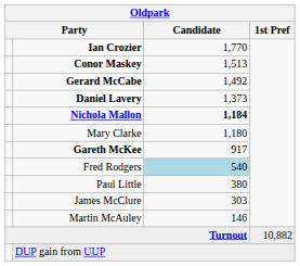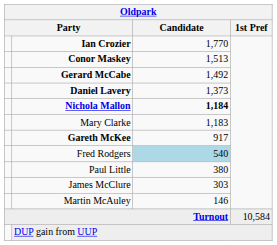 <table class="wikitable">
 <tr>
 <th colspan="4" style="text-align:center;"><a href='#'>Oldpark</a></th>
 </tr>
 <tr>
 <th colspan="2"  style="text-align:center; width:200px;">Party</th>
 <th width=150>Candidate</th>
 <th width=60>1st Pref</th>
 </tr>
 <tr>
 <td></td>
 <td style="text-align:right;"><strong>Ian Crozier</strong></td>
 <td style="text-align:right;">1,770</td>
 </tr>
 <tr>
 <td></td>
 <td style="text-align:right;"><strong>Conor Maskey</strong></td>
 <td style="text-align:right;">1,513</td>
 </tr>
 <tr>
 <td></td>
 <td style="text-align:right;"><strong>Gerard McCabe</strong></td>
 <td style="text-align:right;">1,492</td>
 </tr>
 <tr>
 <td></td>
 <td style="text-align:right;"><strong>Daniel Lavery</strong></td>
 <td style="text-align:right;">1,373</td>
 </tr>
 <tr>
 <td></td>
 <td style="text-align:right;"><strong><a href='#'>Nichola Mallon</a></strong></td>
 <td style="text-align:right;"><strong>1,184</strong></td>
 </tr>
 <tr>
 <td></td>
 <td style="text-align:right;">Mary Clarke</td>
-<td style="text-align:right;">1,180</td>
+<td style="text-align:right;">1,183</td>
 </tr>
 <tr>
 <td></td>
 <td style="text-align:right;"><strong>Gareth McKee</strong></td>
 <td style="text-align:right;">917</td>
 </tr>
 <tr>
 <td></td>
 <td style="text-align:right;">Fred Rodgers</td>
 <td style="background: lightblue; text-align:right;">540</td>
 </tr>
 <tr>
 <td></td>
 <td style="text-align:right;">Paul Little</td>
 <td style="text-align:right;">380</td>
 </tr>
 <tr>
 <td></td>
 <td style="text-align:right;">James McClure</td>
 <td style="text-align:right;">303</td>
 </tr>
 <tr>
 <td></td>
 <td style="text-align:right;">Martin McAuley</td>
 <td style="text-align:right;">146</td>
 </tr>
 <tr style="background:#eee;">
 <td colspan="3" style="text-align:right;"><strong><a href='#'>Turnout</a></strong></td>
-<td style="text-align:right;">10,882</td>
+<td style="text-align:right;">10,584</td>
 </tr>
 <tr>
 <td bgcolor=></td>
 <td colspan="3" style="background:#eee;"><a href='#'>DUP</a> gain from <a href='#'>UUP</a></td>
 </tr>
 </table>
